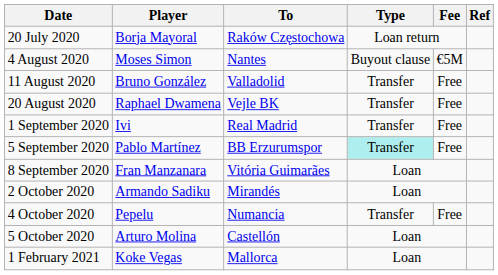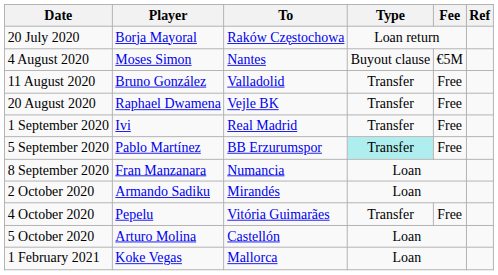 <table class="wikitable">
 <tr>
 <th>Date</th>
 <th>Player</th>
 <th>To</th>
 <th>Type</th>
 <th>Fee</th>
 <th>Ref</th>
 </tr>
 <tr>
 <td>20 July 2020</td>
 <td> <a href='#'>Borja Mayoral</a></td>
 <td> <a href='#'>Raków Częstochowa</a></td>
 <td align=center colspan=2>Loan return</td>
 <td align=center></td>
 </tr>
 <tr>
 <td>4 August 2020</td>
 <td> <a href='#'>Moses Simon</a></td>
 <td> <a href='#'>Nantes</a></td>
 <td align=center>Buyout clause</td>
 <td align=center>€5M</td>
 <td align=center></td>
 </tr>
 <tr>
 <td>11 August 2020</td>
 <td> <a href='#'>Bruno González</a></td>
 <td><a href='#'>Valladolid</a></td>
 <td align=center>Transfer</td>
 <td align=center>Free</td>
 <td align=center></td>
 </tr>
 <tr>
 <td>20 August 2020</td>
 <td> <a href='#'>Raphael Dwamena</a></td>
 <td> <a href='#'>Vejle BK</a></td>
 <td align=center>Transfer</td>
 <td align=center>Free</td>
 <td align=center></td>
 </tr>
 <tr>
 <td>1 September 2020</td>
 <td> <a href='#'>Ivi</a></td>
 <td><a href='#'>Real Madrid</a></td>
 <td align=center>Transfer</td>
 <td align=center>Free</td>
 <td align=center></td>
 </tr>
 <tr>
 <td>5 September 2020</td>
 <td> <a href='#'>Pablo Martínez</a></td>
 <td> <a href='#'>BB Erzurumspor</a></td>
 <td align=center style="background: paleturquoise;">Transfer</td>
 <td align=center>Free</td>
 <td align=center></td>
 </tr>
 <tr>
 <td>8 September 2020</td>
 <td> <a href='#'>Fran Manzanara</a></td>
-<td> <a href='#'>Vitória Guimarães</a></td>
+<td><a href='#'>Numancia</a></td>
 <td align=center colspan=2>Loan</td>
 <td align=center></td>
 </tr>
 <tr>
 <td>2 October 2020</td>
 <td> <a href='#'>Armando Sadiku</a></td>
 <td><a href='#'>Mirandés</a></td>
 <td align=center colspan=2>Loan</td>
 <td align=center></td>
 </tr>
 <tr>
 <td>4 October 2020</td>
 <td> <a href='#'>Pepelu</a></td>
-<td><a href='#'>Numancia</a></td>
+<td> <a href='#'>Vitória Guimarães</a></td>
 <td align=center>Transfer</td>
 <td align=center>Free</td>
 <td align=center></td>
 </tr>
 <tr>
 <td>5 October 2020</td>
 <td> <a href='#'>Arturo Molina</a></td>
 <td><a href='#'>Castellón</a></td>
 <td align=center colspan=2>Loan</td>
 <td align=center></td>
 </tr>
 <tr>
 <td>1 February 2021</td>
 <td> <a href='#'>Koke Vegas</a></td>
 <td><a href='#'>Mallorca</a></td>
 <td align=center colspan=2>Loan</td>
 <td align=center></td>
 </tr>
 </table>
